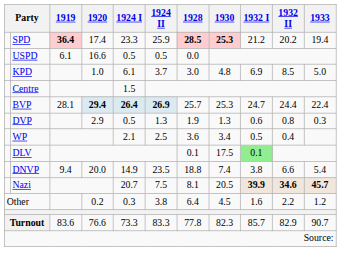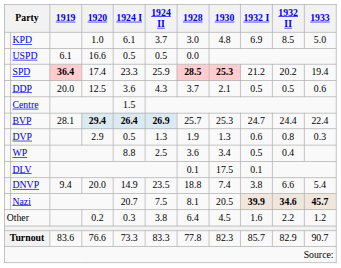 <table class=wikitable style="font-size:90%; text-align:center">
 <tr>
 <th style="width:60px" colspan=2>Party</th>
 <th style="width:40px"><a href='#'>1919</a></th>
 <th style="width:40px"><a href='#'>1920</a></th>
 <th style="width:40px"><a href='#'>1924 I</a></th>
 <th style="width:40px"><a href='#'>1924 II</a></th>
 <th style="width:40px"><a href='#'>1928</a></th>
 <th style="width:40px"><a href='#'>1930</a></th>
 <th style="width:40px"><a href='#'>1932 I</a></th>
 <th style="width:40px"><a href='#'>1932 II</a></th>
 <th style="width:40px"><a href='#'>1933</a></th>
+</tr>
+<tr>
+<td bgcolor=></td>
+<td align=left><a href='#'>KPD</a></td>
+<td></td>
+<td>1.0</td>
+<td>6.1</td>
+<td>3.7</td>
+<td>3.0</td>
+<td>4.8</td>
+<td>6.9</td>
+<td>8.5</td>
+<td>5.0</td>
+</tr>
+<tr>
+<td bgcolor=></td>
+<td align=left><a href='#'>USPD</a></td>
+<td>6.1</td>
+<td>16.6</td>
+<td>0.5</td>
+<td>0.5</td>
+<td>0.0</td>
 </tr>
 <tr>
 <td bgcolor=></td>
 <td align=left><a href='#'>SPD</a></td>
 <td bgcolor=#FFCCCF><strong>36.4</strong></td>
 <td>17.4</td>
 <td>23.3</td>
 <td>25.9</td>
 <td bgcolor=#FFCCCF><strong>28.5</strong></td>
 <td bgcolor=#FFCCCF><strong>25.3</strong></td>
 <td>21.2</td>
 <td>20.2</td>
 <td>19.4</td>
 </tr>
 <tr>
 <td bgcolor=></td>
-<td align=left><a href='#'>USPD</a></td>
-<td>6.1</td>
-<td>16.6</td>
+<td align=left><a href='#'>DDP</a></td>
+<td>20.0</td>
+<td>12.5</td>
+<td>3.6</td>
+<td>4.3</td>
+<td>3.7</td>
+<td>2.1</td>
 <td>0.5</td>
 <td>0.5</td>
-<td>0.0</td>
-</tr>
-<tr>
-<td bgcolor=></td>
-<td align=left><a href='#'>KPD</a></td>
-<td></td>
-<td>1.0</td>
-<td>6.1</td>
-<td>3.7</td>
-<td>3.0</td>
-<td>4.8</td>
-<td>6.9</td>
-<td>8.5</td>
-<td>5.0</td>
+<td>0.6</td>
 </tr>
 <tr>
 <td bgcolor=></td>
 <td align=left><a href='#'>Centre</a></td>
 <td colspan=2></td>
 <td>1.5</td>
 </tr>
 <tr>
 <td bgcolor=></td>
 <td align=left><a href='#'>BVP</a></td>
 <td>28.1</td>
 <td bgcolor=#DBE9F0><strong>29.4</strong></td>
 <td bgcolor=#DBE9F0><strong>26.4</strong></td>
 <td bgcolor=#DBE9F0><strong>26.9</strong></td>
 <td>25.7</td>
 <td>25.3</td>
 <td>24.7</td>
 <td>24.4</td>
 <td>22.4</td>
 </tr>
 <tr>
 <td bgcolor=></td>
 <td align=left><a href='#'>DVP</a></td>
 <td></td>
 <td>2.9</td>
 <td>0.5</td>
 <td>1.3</td>
 <td>1.9</td>
 <td>1.3</td>
 <td>0.6</td>
 <td>0.8</td>
 <td>0.3</td>
 </tr>
 <tr>
 <td bgcolor=></td>
 <td align=left><a href='#'>WP</a></td>
 <td colspan=2></td>
-<td>2.1</td>
+<td>8.8</td>
 <td>2.5</td>
 <td>3.6</td>
 <td>3.4</td>
 <td>0.5</td>
 <td>0.4</td>
 <td></td>
 </tr>
 <tr>
 <td bgcolor=></td>
 <td align=left><a href='#'>DLV</a></td>
 <td colspan=4></td>
 <td>0.1</td>
 <td>17.5</td>
-<td style="background: lightgreen;">0.1</td>
+<td>0.1</td>
 </tr>
 <tr>
 <td bgcolor=></td>
 <td align=left><a href='#'>DNVP</a></td>
 <td>9.4</td>
 <td>20.0</td>
 <td>14.9</td>
 <td>23.5</td>
 <td>18.8</td>
 <td>7.4</td>
 <td>3.8</td>
 <td>6.6</td>
 <td>5.4</td>
 </tr>
 <tr>
 <td bgcolor=></td>
 <td align=left><a href='#'>Nazi</a></td>
 <td colspan=2></td>
 <td>20.7</td>
 <td>7.5</td>
 <td>8.1</td>
 <td>20.5</td>
 <td bgcolor=#F0E6DB><strong>39.9</strong></td>
 <td bgcolor=#F0E6DB><strong>34.6</strong></td>
 <td bgcolor=#F0E6DB><strong>45.7</strong></td>
 </tr>
 <tr>
 <td colspan=2 align=left>Other</td>
 <td></td>
 <td>0.2</td>
 <td>0.3</td>
 <td>3.8</td>
 <td>6.4</td>
 <td>4.5</td>
 <td>1.6</td>
 <td>2.2</td>
 <td>1.2</td>
 </tr>
 <tr>
 <th colspan=11></th>
 </tr>
 <tr>
 <th colspan=2 align=left>Turnout</th>
 <td>83.6</td>
 <td>76.6</td>
 <td>73.3</td>
 <td>83.3</td>
 <td>77.8</td>
 <td>82.3</td>
 <td>85.7</td>
 <td>82.9</td>
 <td>90.7</td>
 </tr>
 <tr>
 <td colspan=11 align=right>Source: </td>
 </tr>
 </table>
